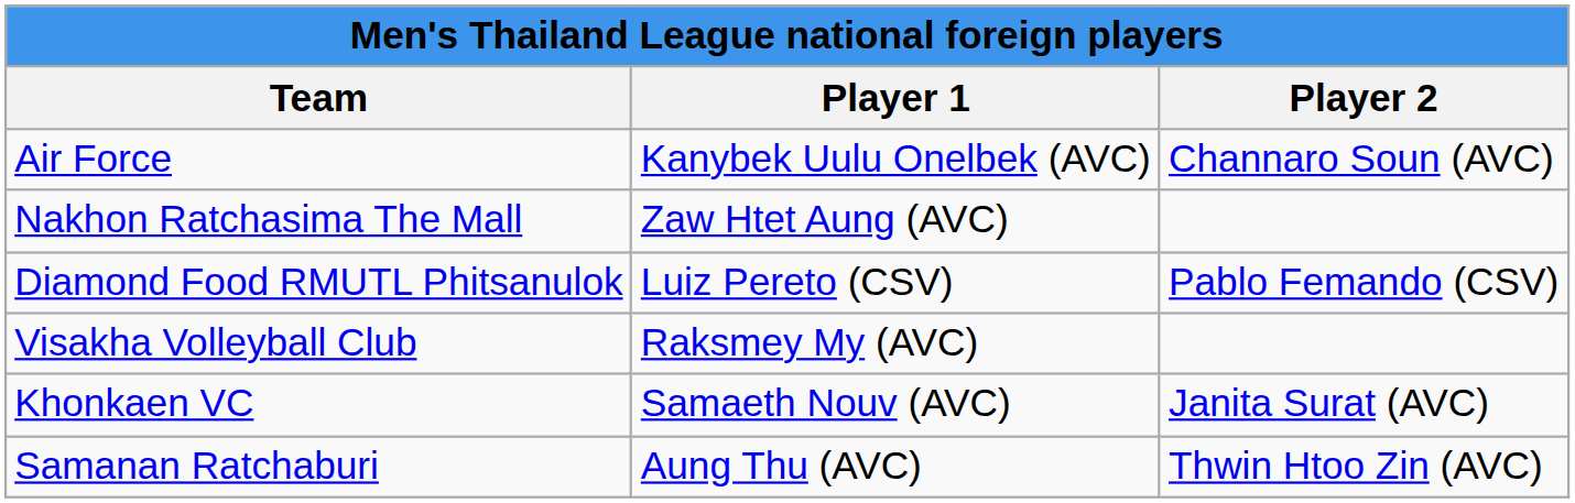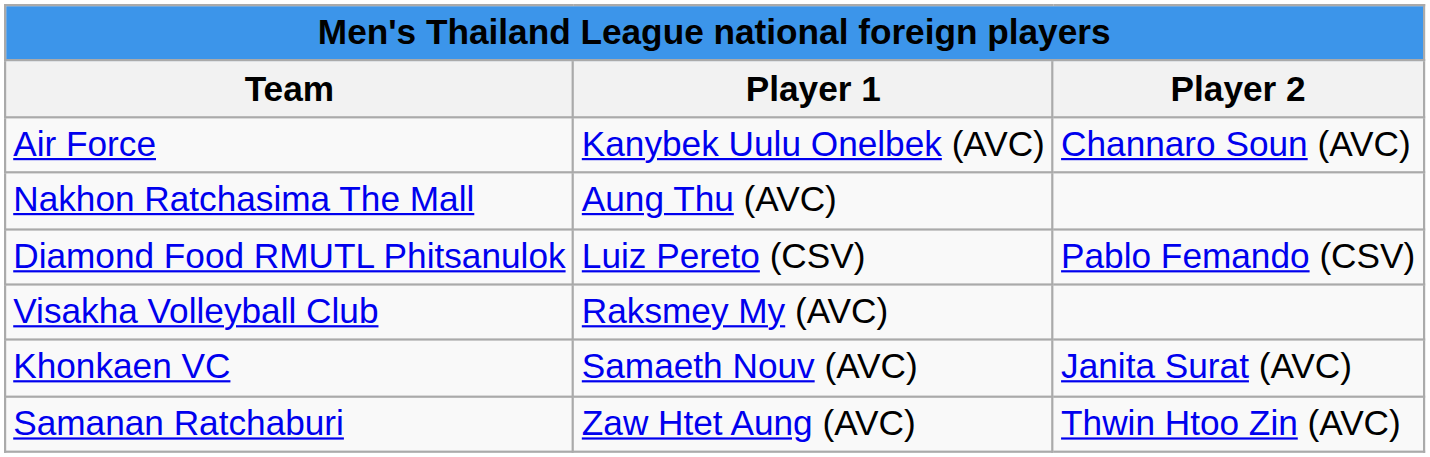 <table class="wikitable sortable">
 <tr>
 <th style=background:#3C95EA colspan=4><span>Men's Thailand League national foreign players</span></th>
 </tr>
 <tr>
 <th>Team</th>
 <th>Player 1</th>
 <th>Player 2</th>
 </tr>
 <tr>
 <td><a href='#'>Air Force</a></td>
 <td>  <a href='#'>Kanybek Uulu Onelbek</a> (AVC)</td>
 <td> <a href='#'>Channaro Soun</a> (AVC)</td>
 </tr>
 <tr>
 <td><a href='#'>Nakhon Ratchasima The Mall</a></td>
-<td> <a href='#'>Zaw Htet Aung</a> (AVC)</td>
+<td> <a href='#'>Aung Thu</a> (AVC)</td>
 <td></td>
 </tr>
 <tr>
 <td><a href='#'>Diamond Food RMUTL Phitsanulok</a></td>
 <td> <a href='#'>Luiz Pereto</a> (CSV)</td>
 <td> <a href='#'>Pablo Femando</a> (CSV)</td>
 </tr>
 <tr>
 <td><a href='#'>Visakha Volleyball Club</a></td>
 <td> <a href='#'>Raksmey My</a> (AVC)</td>
 <td></td>
 </tr>
 <tr>
 <td><a href='#'>Khonkaen VC</a></td>
 <td> <a href='#'>Samaeth Nouv</a> (AVC)</td>
 <td>  <a href='#'>Janita Surat</a> (AVC)</td>
 </tr>
 <tr>
 <td><a href='#'>Samanan Ratchaburi</a></td>
-<td> <a href='#'>Aung Thu</a> (AVC)</td>
+<td> <a href='#'>Zaw Htet Aung</a> (AVC)</td>
 <td> <a href='#'>Thwin Htoo Zin</a> (AVC)</td>
 </tr>
 </table>
